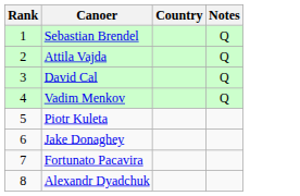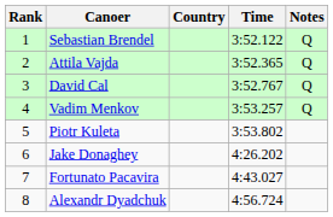 <table class="wikitable sortable" style="text-align:center;">
 <tr>
 <th>Rank</th>
 <th>Canoer</th>
 <th>Country</th>
+<th>Time</th>
 <th>Notes</th>
 </tr>
 <tr bgcolor=ccffcc>
 <td>1</td>
 <td align="left"><a href='#'>Sebastian Brendel</a></td>
 <td align="left"></td>
+<td>3:52.122</td>
 <td>Q</td>
 </tr>
 <tr bgcolor=ccffcc>
 <td>2</td>
 <td align="left"><a href='#'>Attila Vajda</a></td>
 <td align="left"></td>
+<td>3:52.365</td>
 <td>Q</td>
 </tr>
 <tr bgcolor=ccffcc>
 <td>3</td>
 <td align="left"><a href='#'>David Cal</a></td>
 <td align="left"></td>
+<td>3:52.767</td>
 <td>Q</td>
 </tr>
 <tr bgcolor=ccffcc>
 <td>4</td>
 <td align="left"><a href='#'>Vadim Menkov</a></td>
 <td align="left"></td>
+<td>3:53.257</td>
 <td>Q</td>
 </tr>
 <tr>
 <td>5</td>
 <td align="left"><a href='#'>Piotr Kuleta</a></td>
 <td align="left"></td>
+<td>3:53.802</td>
 <td></td>
 </tr>
 <tr>
 <td>6</td>
 <td align="left"><a href='#'>Jake Donaghey</a></td>
 <td align="left"></td>
+<td>4:26.202</td>
 <td></td>
 </tr>
 <tr>
 <td>7</td>
 <td align="left"><a href='#'>Fortunato Pacavira</a></td>
 <td align="left"></td>
+<td>4:43.027</td>
 <td></td>
 </tr>
 <tr>
 <td>8</td>
 <td align="left"><a href='#'>Alexandr Dyadchuk</a></td>
 <td align="left"></td>
+<td>4:56.724</td>
 <td></td>
 </tr>
 </table>
